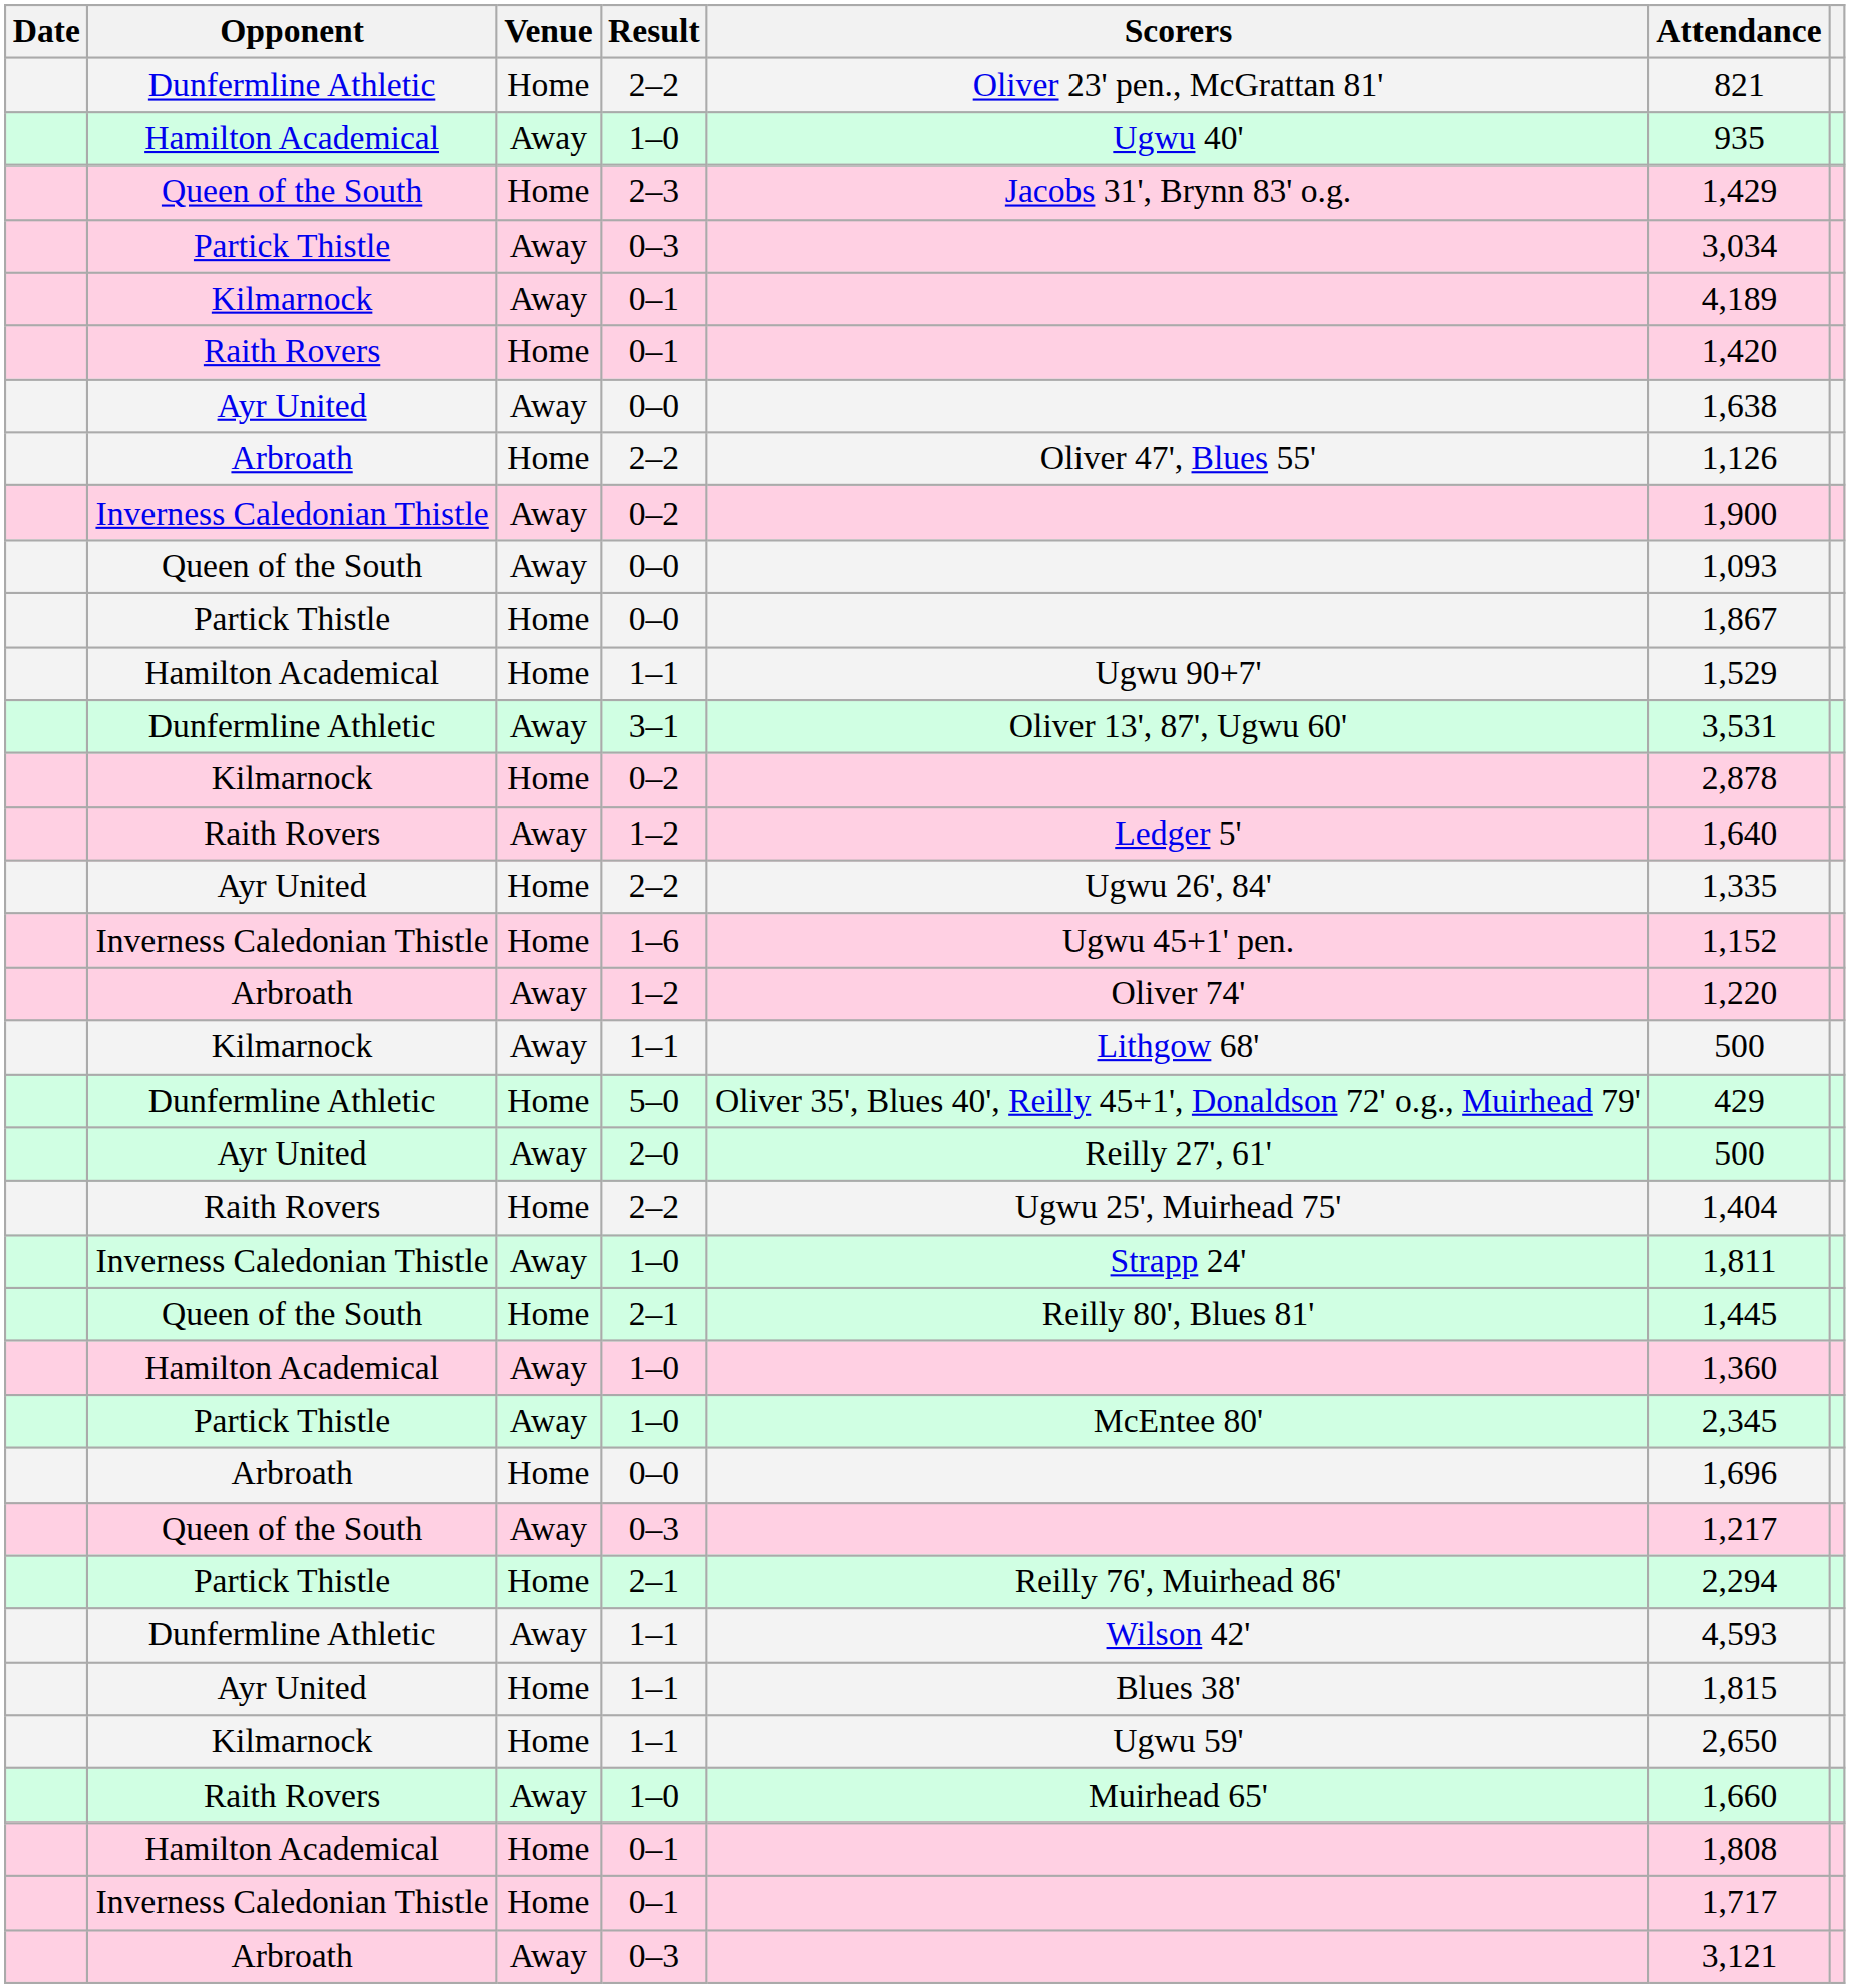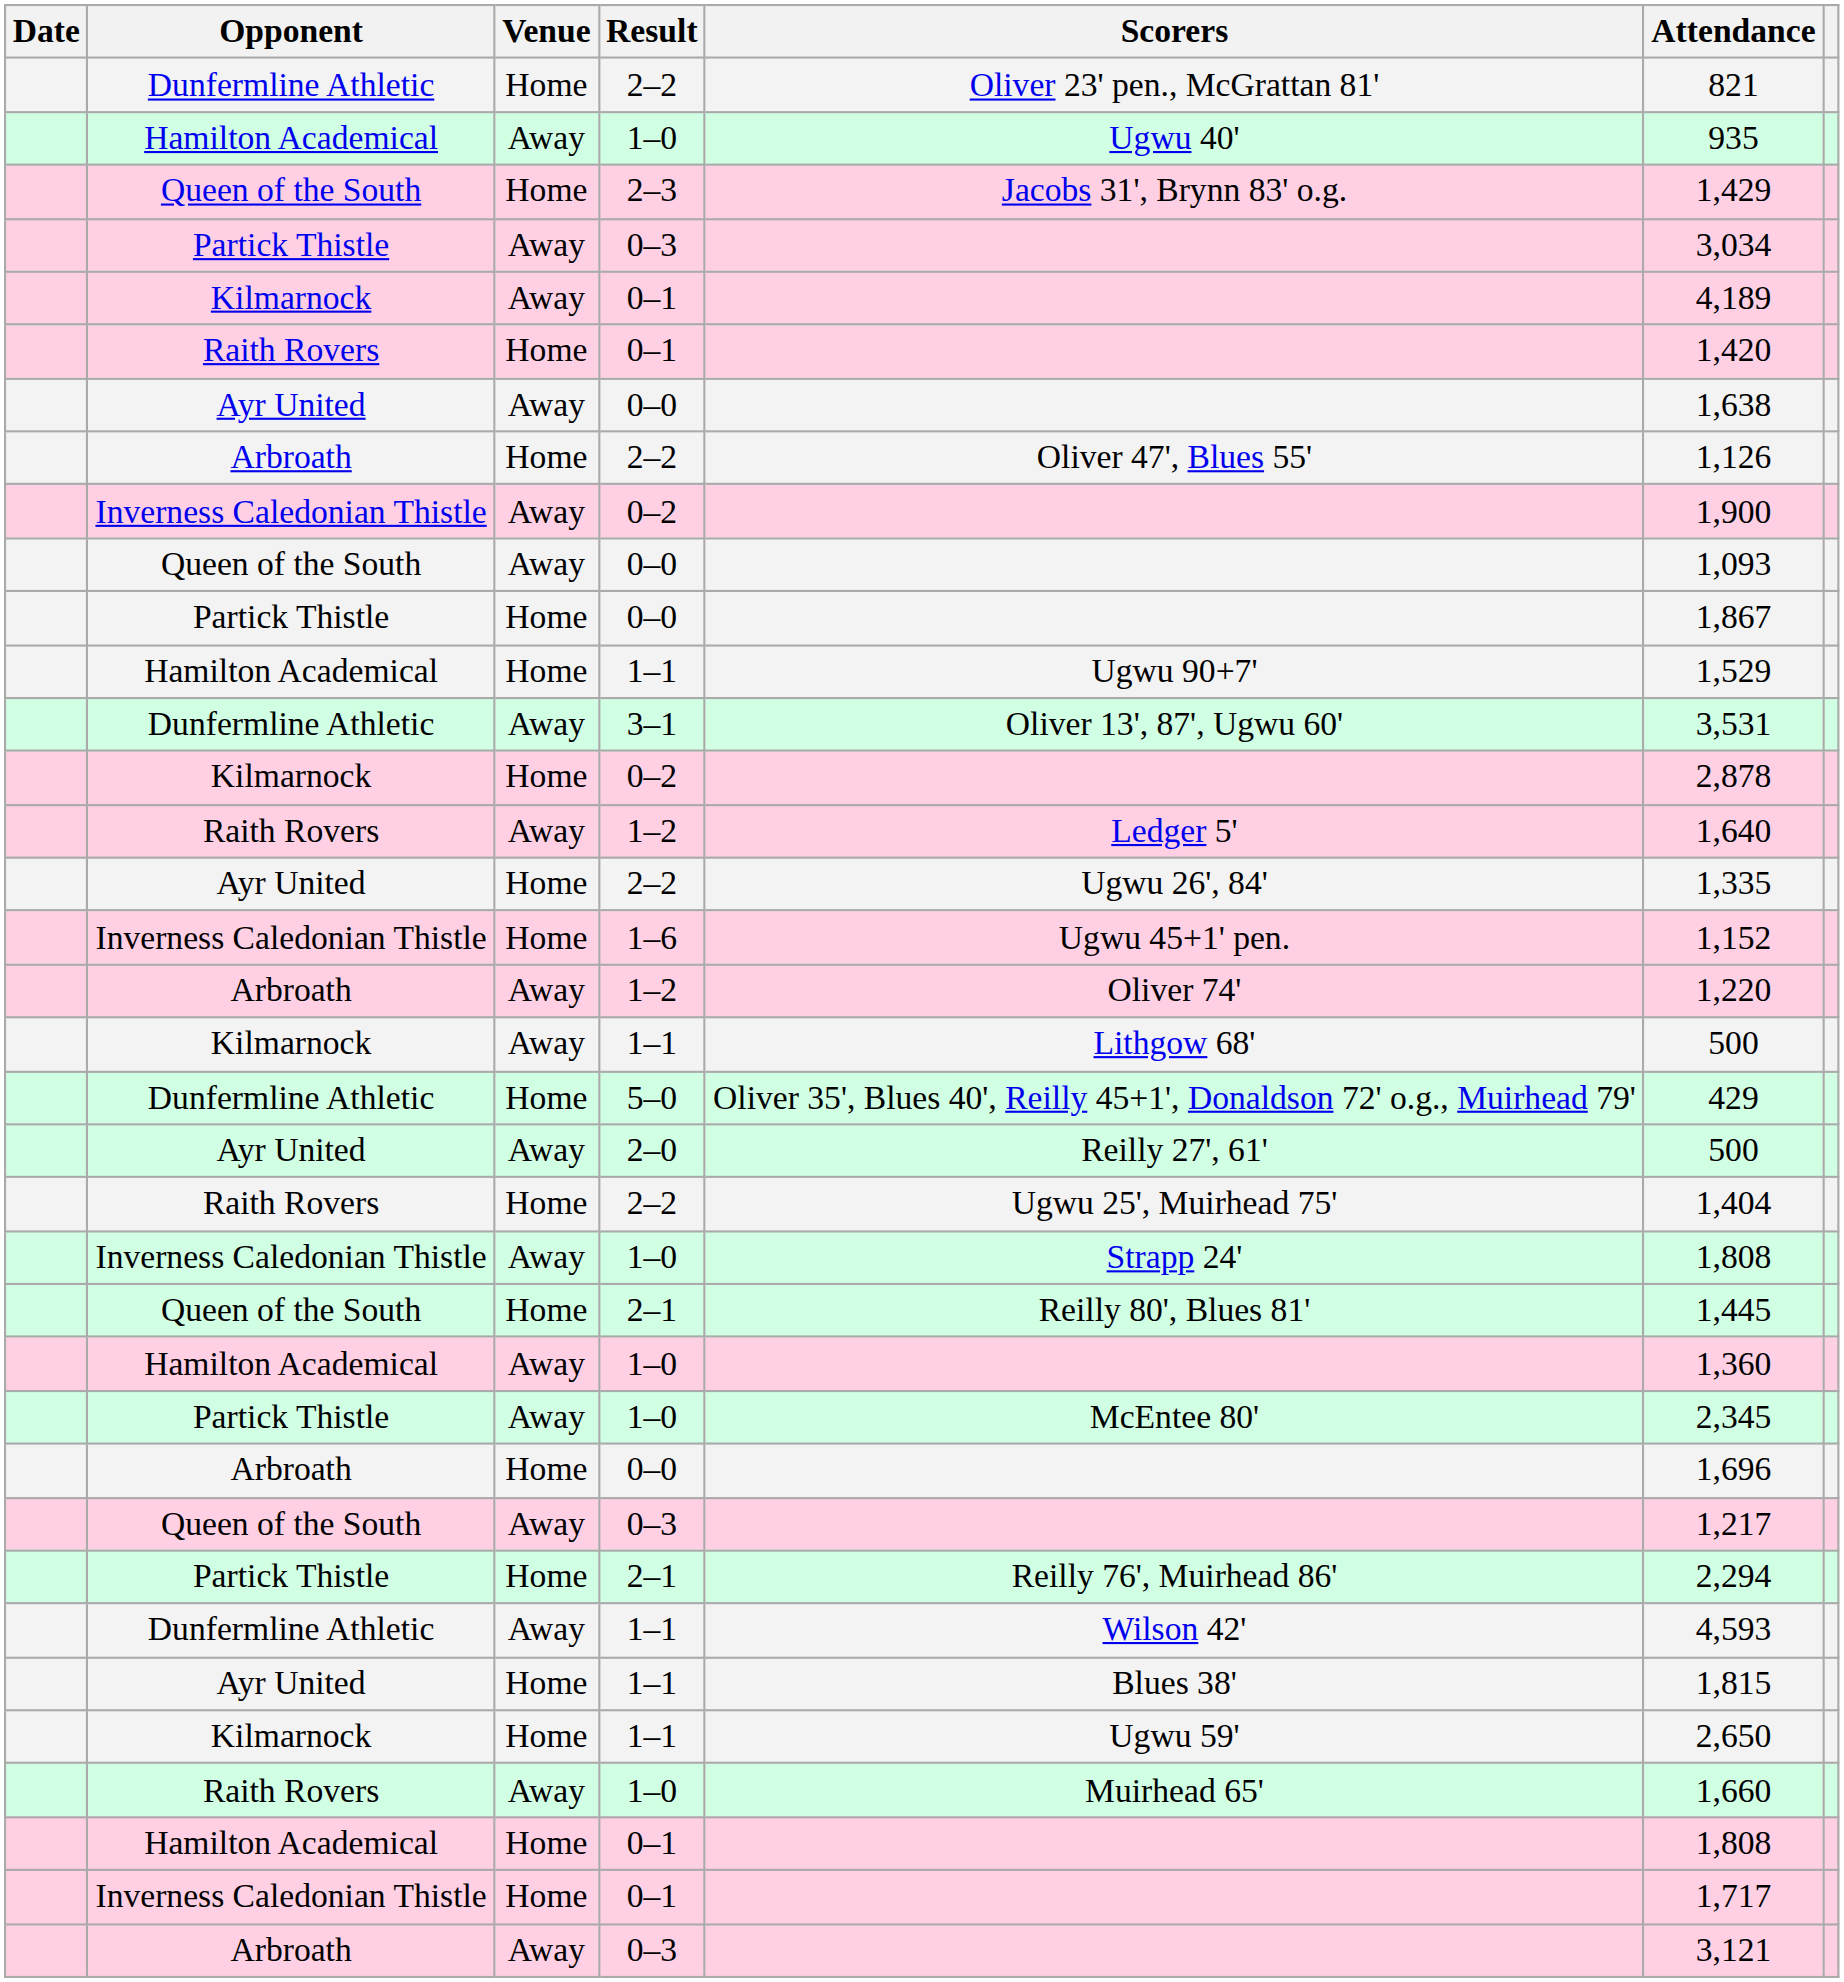 <table class="wikitable sortable" style="text-align:center;">
 <tr>
 <th>Date</th>
 <th>Opponent</th>
 <th>Venue</th>
 <th>Result</th>
 <th class=unsortable>Scorers</th>
 <th>Attendance</th>
 <th></th>
 </tr>
 <tr style="background-color: #f3f3f3;">
 <td></td>
 <td><a href='#'>Dunfermline Athletic</a></td>
 <td>Home</td>
 <td>2–2</td>
 <td><a href='#'>Oliver</a> 23' pen., McGrattan 81'</td>
 <td>821</td>
 <td></td>
 </tr>
 <tr style="background-color: #d0ffe3;">
 <td></td>
 <td><a href='#'>Hamilton Academical</a></td>
 <td>Away</td>
 <td>1–0</td>
 <td><a href='#'>Ugwu</a> 40'</td>
 <td>935</td>
 <td></td>
 </tr>
 <tr style="background-color: #ffd0e3;">
 <td></td>
 <td><a href='#'>Queen of the South</a></td>
 <td>Home</td>
 <td>2–3</td>
 <td><a href='#'>Jacobs</a> 31', Brynn 83' o.g.</td>
 <td>1,429</td>
 <td></td>
 </tr>
 <tr style="background-color: #ffd0e3;">
 <td></td>
 <td><a href='#'>Partick Thistle</a></td>
 <td>Away</td>
 <td>0–3</td>
 <td></td>
 <td>3,034</td>
 <td></td>
 </tr>
 <tr style="background-color: #ffd0e3;">
 <td></td>
 <td><a href='#'>Kilmarnock</a></td>
 <td>Away</td>
 <td>0–1</td>
 <td></td>
 <td>4,189</td>
 <td></td>
 </tr>
 <tr style="background-color: #ffd0e3;">
 <td></td>
 <td><a href='#'>Raith Rovers</a></td>
 <td>Home</td>
 <td>0–1</td>
 <td></td>
 <td>1,420</td>
 <td></td>
 </tr>
 <tr style="background-color: #f3f3f3;">
 <td></td>
 <td><a href='#'>Ayr United</a></td>
 <td>Away</td>
 <td>0–0</td>
 <td></td>
 <td>1,638</td>
 <td></td>
 </tr>
 <tr style="background-color: #f3f3f3;">
 <td></td>
 <td><a href='#'>Arbroath</a></td>
 <td>Home</td>
 <td>2–2</td>
 <td>Oliver 47', <a href='#'>Blues</a> 55'</td>
 <td>1,126</td>
 <td></td>
 </tr>
 <tr style="background-color: #ffd0e3;">
 <td></td>
 <td><a href='#'>Inverness Caledonian Thistle</a></td>
 <td>Away</td>
 <td>0–2</td>
 <td></td>
 <td>1,900</td>
 <td></td>
 </tr>
 <tr style="background-color: #f3f3f3;">
 <td></td>
 <td>Queen of the South</td>
 <td>Away</td>
 <td>0–0</td>
 <td></td>
 <td>1,093</td>
 <td></td>
 </tr>
 <tr style="background-color: #f3f3f3;">
 <td></td>
 <td>Partick Thistle</td>
 <td>Home</td>
 <td>0–0</td>
 <td></td>
 <td>1,867</td>
 <td></td>
 </tr>
 <tr style="background-color: #f3f3f3;">
 <td></td>
 <td>Hamilton Academical</td>
 <td>Home</td>
 <td>1–1</td>
 <td>Ugwu 90+7'</td>
 <td>1,529</td>
 <td></td>
 </tr>
 <tr style="background-color: #d0ffe3;">
 <td></td>
 <td>Dunfermline Athletic</td>
 <td>Away</td>
 <td>3–1</td>
 <td>Oliver 13', 87', Ugwu 60'</td>
 <td>3,531</td>
 <td></td>
 </tr>
 <tr style="background-color: #ffd0e3;">
 <td></td>
 <td>Kilmarnock</td>
 <td>Home</td>
 <td>0–2</td>
 <td></td>
 <td>2,878</td>
 <td></td>
 </tr>
 <tr style="background-color: #ffd0e3;">
 <td></td>
 <td>Raith Rovers</td>
 <td>Away</td>
 <td>1–2</td>
 <td><a href='#'>Ledger</a> 5'</td>
 <td>1,640</td>
 <td></td>
 </tr>
 <tr style="background-color: #f3f3f3;">
 <td></td>
 <td>Ayr United</td>
 <td>Home</td>
 <td>2–2</td>
 <td>Ugwu 26', 84'</td>
 <td>1,335</td>
 <td></td>
 </tr>
 <tr style="background-color: #ffd0e3;">
 <td></td>
 <td>Inverness Caledonian Thistle</td>
 <td>Home</td>
 <td>1–6</td>
 <td>Ugwu 45+1' pen.</td>
 <td>1,152</td>
 <td></td>
 </tr>
 <tr style="background-color: #ffd0e3;">
 <td></td>
 <td>Arbroath</td>
 <td>Away</td>
 <td>1–2</td>
 <td>Oliver 74'</td>
 <td>1,220</td>
 <td></td>
 </tr>
 <tr style="background-color: #f3f3f3;">
 <td></td>
 <td>Kilmarnock</td>
 <td>Away</td>
 <td>1–1</td>
 <td><a href='#'>Lithgow</a> 68'</td>
 <td>500</td>
 <td></td>
 </tr>
 <tr style="background-color: #d0ffe3;">
 <td></td>
 <td>Dunfermline Athletic</td>
 <td>Home</td>
 <td>5–0</td>
 <td>Oliver 35', Blues 40', <a href='#'>Reilly</a> 45+1', <a href='#'>Donaldson</a> 72' o.g., <a href='#'>Muirhead</a> 79'</td>
 <td>429</td>
 <td></td>
 </tr>
 <tr style="background-color: #d0ffe3;">
 <td></td>
 <td>Ayr United</td>
 <td>Away</td>
 <td>2–0</td>
 <td>Reilly 27', 61'</td>
 <td>500</td>
 <td></td>
 </tr>
 <tr style="background-color: #f3f3f3;">
 <td></td>
 <td>Raith Rovers</td>
 <td>Home</td>
 <td>2–2</td>
 <td>Ugwu 25', Muirhead 75'</td>
 <td>1,404</td>
 <td></td>
 </tr>
 <tr style="background-color: #d0ffe3;">
 <td></td>
 <td>Inverness Caledonian Thistle</td>
 <td>Away</td>
 <td>1–0</td>
 <td><a href='#'>Strapp</a> 24'</td>
-<td>1,811</td>
+<td>1,808</td>
 <td></td>
 </tr>
 <tr style="background-color: #d0ffe3;">
 <td></td>
 <td>Queen of the South</td>
 <td>Home</td>
 <td>2–1</td>
 <td>Reilly 80', Blues 81'</td>
 <td>1,445</td>
 <td></td>
 </tr>
 <tr style="background-color: #ffd0e3;">
 <td></td>
 <td>Hamilton Academical</td>
 <td>Away</td>
 <td>1–0</td>
 <td></td>
 <td>1,360</td>
 <td></td>
 </tr>
 <tr style="background-color: #d0ffe3;">
 <td></td>
 <td>Partick Thistle</td>
 <td>Away</td>
 <td>1–0</td>
 <td>McEntee 80'</td>
 <td>2,345</td>
 <td></td>
 </tr>
 <tr style="background-color: #f3f3f3;">
 <td></td>
 <td>Arbroath</td>
 <td>Home</td>
 <td>0–0</td>
 <td></td>
 <td>1,696</td>
 <td></td>
 </tr>
 <tr style="background-color: #ffd0e3;">
 <td></td>
 <td>Queen of the South</td>
 <td>Away</td>
 <td>0–3</td>
 <td></td>
 <td>1,217</td>
 <td></td>
 </tr>
 <tr style="background-color: #d0ffe3;">
 <td></td>
 <td>Partick Thistle</td>
 <td>Home</td>
 <td>2–1</td>
 <td>Reilly 76', Muirhead 86'</td>
 <td>2,294</td>
 <td></td>
 </tr>
 <tr style="background-color: #f3f3f3;">
 <td></td>
 <td>Dunfermline Athletic</td>
 <td>Away</td>
 <td>1–1</td>
 <td><a href='#'>Wilson</a> 42'</td>
 <td>4,593</td>
 <td></td>
 </tr>
 <tr style="background-color: #f3f3f3;">
 <td></td>
 <td>Ayr United</td>
 <td>Home</td>
 <td>1–1</td>
 <td>Blues 38'</td>
 <td>1,815</td>
 <td></td>
 </tr>
 <tr style="background-color: #f3f3f3;">
 <td></td>
 <td>Kilmarnock</td>
 <td>Home</td>
 <td>1–1</td>
 <td>Ugwu 59'</td>
 <td>2,650</td>
 <td></td>
 </tr>
 <tr style="background-color: #d0ffe3;">
 <td></td>
 <td>Raith Rovers</td>
 <td>Away</td>
 <td>1–0</td>
 <td>Muirhead 65'</td>
 <td>1,660</td>
 <td></td>
 </tr>
 <tr style="background-color: #ffd0e3;">
 <td></td>
 <td>Hamilton Academical</td>
 <td>Home</td>
 <td>0–1</td>
 <td></td>
 <td>1,808</td>
 <td></td>
 </tr>
 <tr style="background-color: #ffd0e3;">
 <td></td>
 <td>Inverness Caledonian Thistle</td>
 <td>Home</td>
 <td>0–1</td>
 <td></td>
 <td>1,717</td>
 <td></td>
 </tr>
 <tr style="background-color: #ffd0e3;">
 <td></td>
 <td>Arbroath</td>
 <td>Away</td>
 <td>0–3</td>
 <td></td>
 <td>3,121</td>
 <td></td>
 </tr>
 </table>
